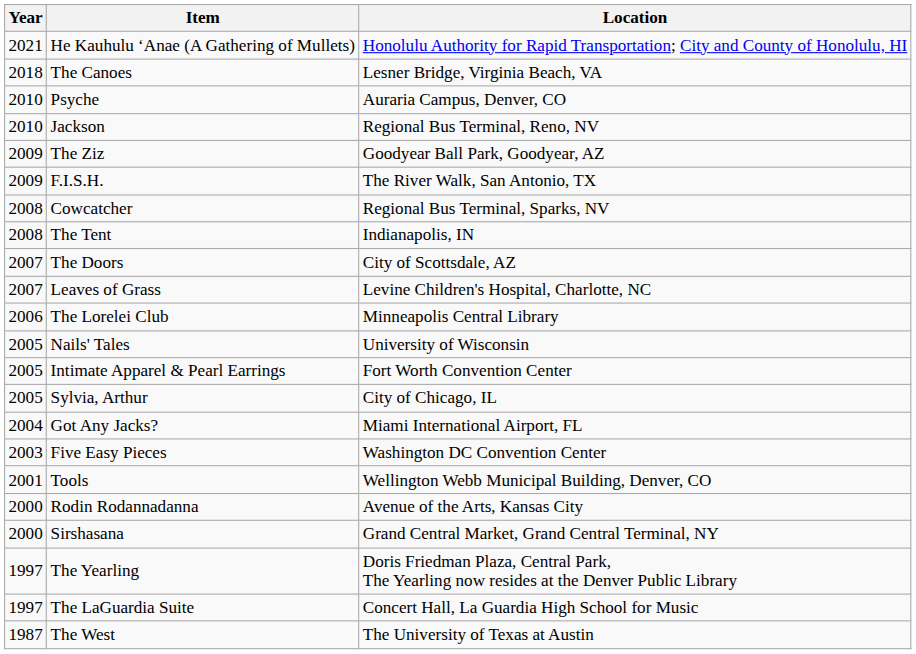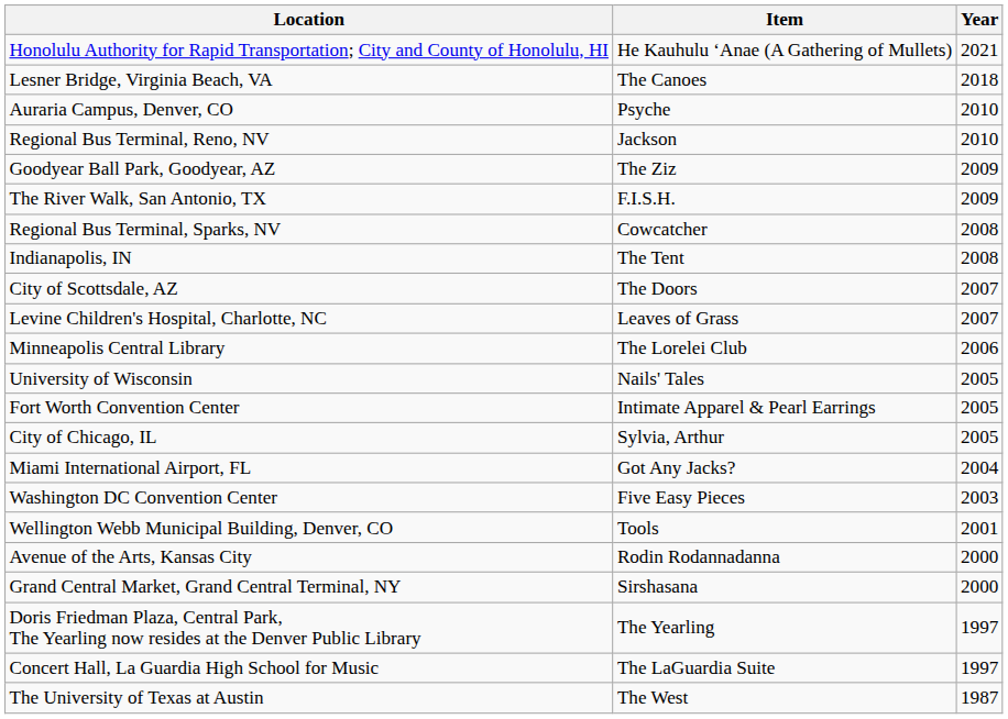 <table class="wikitable">
 <tr>
+<th>Location</th>
+<th>Item</th>
 <th>Year</th>
-<th>Item</th>
-<th>Location</th>
 </tr>
 <tr>
+<td><a href='#'>Honolulu Authority for Rapid Transportation</a>; <a href='#'>City and County of Honolulu, HI</a></td>
+<td>He Kauhulu ʻAnae (A Gathering of Mullets)</td>
 <td>2021</td>
-<td>He Kauhulu ʻAnae (A Gathering of Mullets)</td>
-<td><a href='#'>Honolulu Authority for Rapid Transportation</a>; <a href='#'>City and County of Honolulu, HI</a></td>
 </tr>
 <tr>
+<td>Lesner Bridge, Virginia Beach, VA</td>
+<td>The Canoes</td>
 <td>2018</td>
-<td>The Canoes</td>
-<td>Lesner Bridge, Virginia Beach, VA</td>
 </tr>
 <tr>
+<td>Auraria Campus, Denver, CO</td>
+<td>Psyche</td>
 <td>2010</td>
-<td>Psyche</td>
-<td>Auraria Campus, Denver, CO</td>
 </tr>
 <tr>
+<td>Regional Bus Terminal, Reno, NV</td>
+<td>Jackson</td>
 <td>2010</td>
-<td>Jackson</td>
-<td>Regional Bus Terminal, Reno, NV</td>
 </tr>
 <tr>
+<td>Goodyear Ball Park, Goodyear, AZ</td>
+<td>The Ziz</td>
 <td>2009</td>
-<td>The Ziz</td>
-<td>Goodyear Ball Park, Goodyear, AZ</td>
 </tr>
 <tr>
+<td>The River Walk, San Antonio, TX</td>
+<td>F.I.S.H.</td>
 <td>2009</td>
-<td>F.I.S.H.</td>
-<td>The River Walk, San Antonio, TX</td>
 </tr>
 <tr>
+<td>Regional Bus Terminal, Sparks, NV</td>
+<td>Cowcatcher</td>
 <td>2008</td>
-<td>Cowcatcher</td>
-<td>Regional Bus Terminal, Sparks, NV</td>
 </tr>
 <tr>
+<td>Indianapolis, IN</td>
+<td>The Tent</td>
 <td>2008</td>
-<td>The Tent</td>
-<td>Indianapolis, IN</td>
 </tr>
 <tr>
+<td>City of Scottsdale, AZ</td>
+<td>The Doors</td>
 <td>2007</td>
-<td>The Doors</td>
-<td>City of Scottsdale, AZ</td>
 </tr>
 <tr>
+<td>Levine Children's Hospital, Charlotte, NC</td>
+<td>Leaves of Grass</td>
 <td>2007</td>
-<td>Leaves of Grass</td>
-<td>Levine Children's Hospital, Charlotte, NC</td>
 </tr>
 <tr>
+<td>Minneapolis Central Library</td>
+<td>The Lorelei Club</td>
 <td>2006</td>
-<td>The Lorelei Club</td>
-<td>Minneapolis Central Library</td>
 </tr>
 <tr>
+<td>University of Wisconsin</td>
+<td>Nails' Tales</td>
 <td>2005</td>
-<td>Nails' Tales</td>
-<td>University of Wisconsin</td>
 </tr>
 <tr>
+<td>Fort Worth Convention Center</td>
+<td>Intimate Apparel & Pearl Earrings</td>
 <td>2005</td>
-<td>Intimate Apparel & Pearl Earrings</td>
-<td>Fort Worth Convention Center</td>
 </tr>
 <tr>
+<td>City of Chicago, IL</td>
+<td>Sylvia, Arthur</td>
 <td>2005</td>
-<td>Sylvia, Arthur</td>
-<td>City of Chicago, IL</td>
 </tr>
 <tr>
+<td>Miami International Airport, FL</td>
+<td>Got Any Jacks?</td>
 <td>2004</td>
-<td>Got Any Jacks?</td>
-<td>Miami International Airport, FL</td>
 </tr>
 <tr>
+<td>Washington DC Convention Center</td>
+<td>Five Easy Pieces</td>
 <td>2003</td>
-<td>Five Easy Pieces</td>
-<td>Washington DC Convention Center</td>
 </tr>
 <tr>
+<td>Wellington Webb Municipal Building, Denver, CO</td>
+<td>Tools</td>
 <td>2001</td>
-<td>Tools</td>
-<td>Wellington Webb Municipal Building, Denver, CO</td>
 </tr>
 <tr>
+<td>Avenue of the Arts, Kansas City</td>
+<td>Rodin Rodannadanna</td>
 <td>2000</td>
-<td>Rodin Rodannadanna</td>
-<td>Avenue of the Arts, Kansas City</td>
 </tr>
 <tr>
+<td>Grand Central Market, Grand Central Terminal, NY</td>
+<td>Sirshasana</td>
 <td>2000</td>
-<td>Sirshasana</td>
-<td>Grand Central Market, Grand Central Terminal, NY</td>
 </tr>
 <tr>
+<td>Doris Friedman Plaza, Central Park,<br>The Yearling now resides at the Denver Public Library</td>
+<td>The Yearling</td>
 <td>1997</td>
-<td>The Yearling</td>
-<td>Doris Friedman Plaza, Central Park,<br>The Yearling now resides at the Denver Public Library</td>
 </tr>
 <tr>
+<td>Concert Hall, La Guardia High School for Music</td>
+<td>The LaGuardia Suite</td>
 <td>1997</td>
-<td>The LaGuardia Suite</td>
-<td>Concert Hall, La Guardia High School for Music</td>
 </tr>
 <tr>
+<td>The University of Texas at Austin</td>
+<td>The West</td>
 <td>1987</td>
-<td>The West</td>
-<td>The University of Texas at Austin</td>
 </tr>
 </table>
